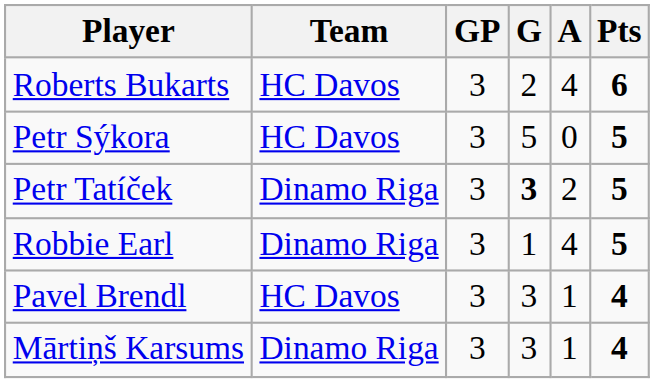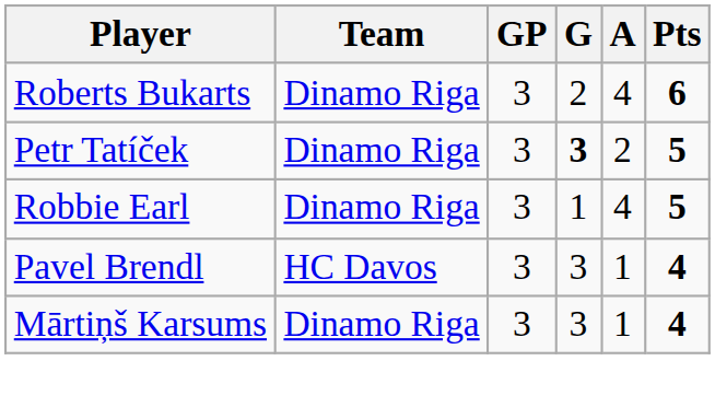 <table class="wikitable sortable" style="text-align:center;">
 <tr>
 <th>Player</th>
 <th>Team</th>
 <th>GP</th>
 <th>G</th>
 <th>A</th>
 <th>Pts</th>
 </tr>
 <tr>
 <td style="text-align:left;"> <a href='#'>Roberts Bukarts</a></td>
-<td align=left><a href='#'>HC Davos</a></td>
+<td align=left><a href='#'>Dinamo Riga</a></td>
 <td>3</td>
 <td>2</td>
 <td>4</td>
 <td><strong>6</strong></td>
-</tr>
-<tr>
-<td style="text-align:left;"> <a href='#'>Petr Sýkora</a></td>
-<td align=left><a href='#'>HC Davos</a></td>
-<td>3</td>
-<td>5</td>
-<td>0</td>
-<td><strong>5</strong></td>
 </tr>
 <tr>
 <td style="text-align:left;"> <a href='#'>Petr Tatíček</a></td>
 <td align=left><a href='#'>Dinamo Riga</a></td>
 <td>3</td>
 <td><strong>3</strong></td>
 <td>2</td>
 <td><strong>5</strong></td>
 </tr>
 <tr>
 <td style="text-align:left;"> <a href='#'>Robbie Earl</a></td>
 <td align=left><a href='#'>Dinamo Riga</a></td>
 <td>3</td>
 <td>1</td>
 <td>4</td>
 <td><strong>5</strong></td>
 </tr>
 <tr>
 <td style="text-align:left;"> <a href='#'>Pavel Brendl</a></td>
 <td align=left><a href='#'>HC Davos</a></td>
 <td>3</td>
 <td>3</td>
 <td>1</td>
 <td><strong>4</strong></td>
 </tr>
 <tr>
 <td style="text-align:left;"> <a href='#'>Mārtiņš Karsums</a></td>
 <td align=left><a href='#'>Dinamo Riga</a></td>
 <td>3</td>
 <td>3</td>
 <td>1</td>
 <td><strong>4</strong></td>
 </tr>
 </table>
